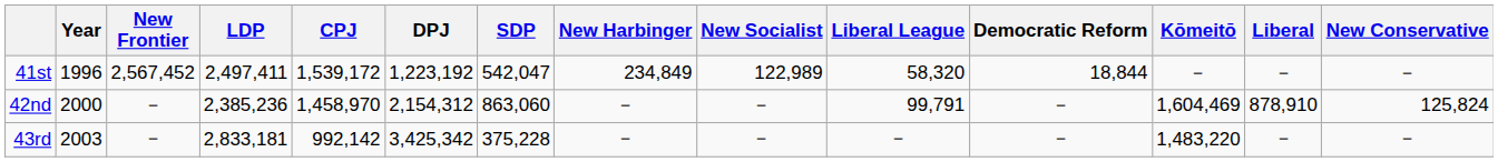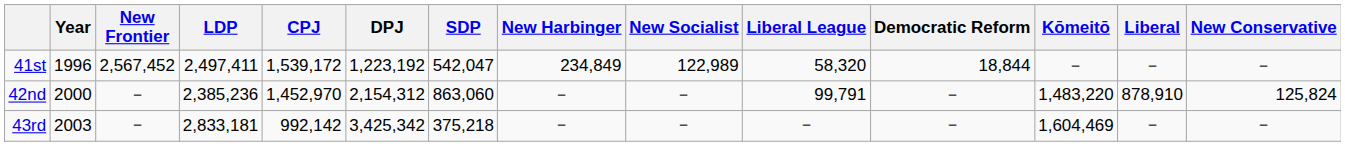 <table class="wikitable" style="text-align:right">
 <tr>
 <th></th>
 <th>Year</th>
 <th><a href='#'>New Frontier</a></th>
 <th><a href='#'>LDP</a></th>
 <th><a href='#'>CPJ</a></th>
 <th>DPJ</th>
 <th><a href='#'>SDP</a></th>
 <th nowrap=""><a href='#'>New Harbinger</a></th>
 <th nowrap=""><a href='#'>New Socialist</a></th>
 <th nowrap=""><a href='#'>Liberal League</a></th>
 <th nowrap="">Democratic Reform</th>
 <th nowrap=""><a href='#'>Kōmeitō</a></th>
 <th nowrap=""><a href='#'>Liberal</a></th>
 <th nowrap=""><a href='#'>New Conservative</a></th>
 </tr>
 <tr>
 <td><a href='#'>41st</a></td>
 <td nowrap="">1996</td>
 <td>2,567,452</td>
 <td>2,497,411</td>
 <td>1,539,172</td>
 <td>1,223,192</td>
 <td>542,047</td>
 <td>234,849</td>
 <td>122,989</td>
 <td>58,320</td>
 <td>18,844</td>
 <td style="text-align: center;">－</td>
 <td style="text-align: center;">－</td>
 <td style="text-align: center;">－</td>
 </tr>
 <tr>
 <td><a href='#'>42nd</a></td>
 <td>2000</td>
 <td style="text-align: center;">－</td>
 <td>2,385,236</td>
-<td>1,458,970</td>
+<td>1,452,970</td>
 <td>2,154,312</td>
 <td>863,060</td>
 <td style="text-align: center;">－</td>
 <td style="text-align: center;">－</td>
 <td>99,791</td>
 <td style="text-align: center;">－</td>
-<td>1,604,469</td>
+<td>1,483,220</td>
 <td>878,910</td>
 <td>125,824</td>
 </tr>
 <tr>
 <td><a href='#'>43rd</a></td>
 <td>2003</td>
 <td style="text-align: center;">－</td>
 <td>2,833,181</td>
 <td>992,142</td>
 <td>3,425,342</td>
-<td>375,228</td>
+<td>375,218</td>
 <td style="text-align: center;">－</td>
 <td style="text-align: center;">－</td>
 <td style="text-align: center;">－</td>
 <td style="text-align: center;">－</td>
-<td>1,483,220</td>
+<td>1,604,469</td>
 <td style="text-align: center;">－</td>
 <td style="text-align: center;">－</td>
 </tr>
 </table>
